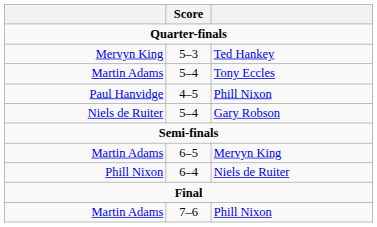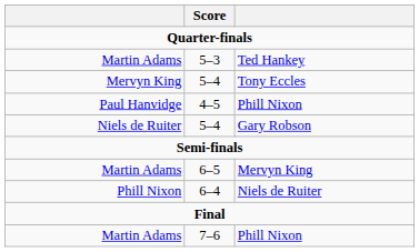 <table class=wikitable style="text-align:center">
 <tr>
 <th width=200></th>
 <th width=50>Score</th>
 <th width=200></th>
 </tr>
 <tr align=center>
 <td colspan="3"><strong>Quarter-finals</strong></td>
 </tr>
 <tr align=left>
-<td align=right><a href='#'>Mervyn King</a> </td>
+<td align=right><a href='#'>Martin Adams</a> </td>
 <td align=center>5–3</td>
 <td> <a href='#'>Ted Hankey</a></td>
 </tr>
 <tr align=left>
-<td align=right><a href='#'>Martin Adams</a> </td>
+<td align=right><a href='#'>Mervyn King</a> </td>
 <td align=center>5–4</td>
 <td> <a href='#'>Tony Eccles</a></td>
 </tr>
 <tr align=left>
 <td align=right><a href='#'>Paul Hanvidge</a> </td>
 <td align=center>4–5</td>
 <td> <a href='#'>Phill Nixon</a></td>
 </tr>
 <tr align=left>
 <td align=right><a href='#'>Niels de Ruiter</a> </td>
 <td align=center>5–4</td>
 <td> <a href='#'>Gary Robson</a></td>
 </tr>
 <tr align=center>
 <td colspan="3"><strong>Semi-finals</strong></td>
 </tr>
 <tr align=left>
 <td align=right><a href='#'>Martin Adams</a> </td>
 <td align=center>6–5</td>
 <td> <a href='#'>Mervyn King</a></td>
 </tr>
 <tr align=left>
 <td align=right><a href='#'>Phill Nixon</a> </td>
 <td align=center>6–4</td>
 <td> <a href='#'>Niels de Ruiter</a></td>
 </tr>
 <tr align=center>
 <td colspan="3"><strong>Final</strong></td>
 </tr>
 <tr align=left>
 <td align=right><a href='#'>Martin Adams</a> </td>
 <td align=center>7–6</td>
 <td> <a href='#'>Phill Nixon</a></td>
 </tr>
 </table>
